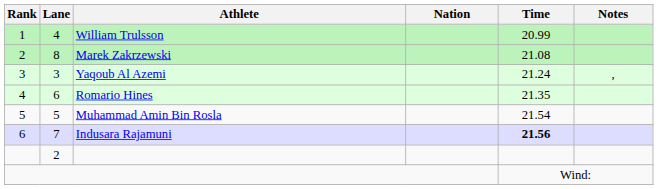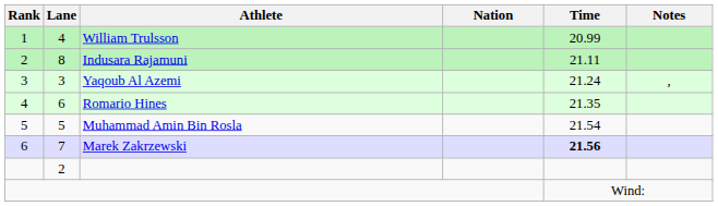 <table class="wikitable sortable" style="text-align:center;width: 65%;">
 <tr>
 <th scope="col" style="width: 10px;">Rank</th>
 <th scope="col" style="width: 10px;">Lane</th>
 <th scope="col">Athlete</th>
 <th scope="col">Nation</th>
 <th scope="col">Time</th>
 <th scope="col">Notes</th>
 </tr>
 <tr bgcolor=bbf3bb>
 <td>1</td>
 <td>4</td>
 <td align=left><a href='#'>William Trulsson</a></td>
 <td align=left></td>
 <td>20.99</td>
 <td></td>
 </tr>
 <tr bgcolor=bbf3bb>
 <td>2</td>
 <td>8</td>
-<td align=left><a href='#'>Marek Zakrzewski</a></td>
+<td align=left><a href='#'>Indusara Rajamuni</a></td>
 <td align=left></td>
-<td>21.08</td>
+<td>21.11</td>
 <td></td>
 </tr>
 <tr bgcolor=ddffdd>
 <td>3</td>
 <td>3</td>
 <td align=left><a href='#'>Yaqoub Al Azemi</a></td>
 <td align=left></td>
 <td>21.24</td>
 <td>, </td>
 </tr>
 <tr bgcolor=ddffdd>
 <td>4</td>
 <td>6</td>
 <td align=left><a href='#'>Romario Hines</a></td>
 <td align=left></td>
 <td>21.35</td>
 <td></td>
 </tr>
 <tr>
 <td>5</td>
 <td>5</td>
 <td align=left><a href='#'>Muhammad Amin Bin Rosla</a></td>
 <td align=left></td>
 <td>21.54</td>
 <td></td>
 </tr>
 <tr bgcolor=ddddff>
 <td>6</td>
 <td>7</td>
-<td align=left><a href='#'>Indusara Rajamuni</a></td>
+<td align=left><a href='#'>Marek Zakrzewski</a></td>
 <td align=left></td>
 <td><strong>21.56</strong></td>
 <td></td>
 </tr>
 <tr>
 <td></td>
 <td>2</td>
 <td align=left></td>
 <td align=left></td>
 <td></td>
 <td></td>
 </tr>
 <tr class="sortbottom">
 <td colspan="4"></td>
 <td colspan="2">Wind: </td>
 </tr>
 </table>
